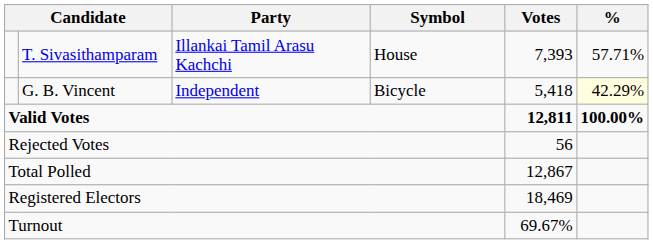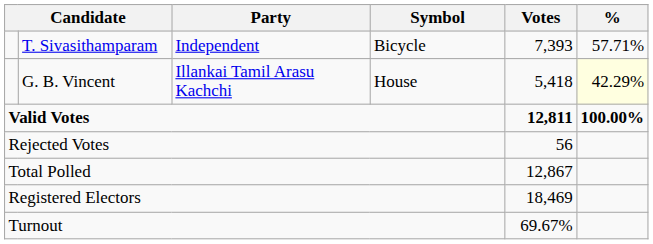 <table class="wikitable" border="1" style="text-align:right;">
 <tr>
 <th align=left colspan=2 width="180">Candidate</th>
 <th align=left width="180">Party</th>
 <th align=left width="120">Symbol</th>
 <th align=left width="60">Votes</th>
 <th align=left width="60">%</th>
 </tr>
 <tr>
 <td></td>
 <td align=left><a href='#'>T. Sivasithamparam</a></td>
-<td align=left><a href='#'>Illankai Tamil Arasu Kachchi</a></td>
-<td align=left>House</td>
+<td align=left><a href='#'>Independent</a></td>
+<td align=left>Bicycle</td>
 <td>7,393</td>
 <td>57.71%</td>
 </tr>
 <tr>
 <td bgcolor=> </td>
 <td align=left>G. B. Vincent</td>
-<td align=left><a href='#'>Independent</a></td>
-<td align=left>Bicycle</td>
+<td align=left><a href='#'>Illankai Tamil Arasu Kachchi</a></td>
+<td align=left>House</td>
 <td>5,418</td>
 <td style="background: lightyellow;">42.29%</td>
 </tr>
 <tr>
 <td align=left colspan=4><strong>Valid Votes</strong></td>
 <td><strong>12,811</strong></td>
 <td><strong>100.00%</strong></td>
 </tr>
 <tr>
 <td align=left colspan=4>Rejected Votes</td>
 <td>56</td>
 <td></td>
 </tr>
 <tr>
 <td align=left colspan=4>Total Polled</td>
 <td>12,867</td>
 <td></td>
 </tr>
 <tr>
 <td align=left colspan=4>Registered Electors</td>
 <td>18,469</td>
 <td></td>
 </tr>
 <tr>
 <td align=left colspan=4>Turnout</td>
 <td>69.67%</td>
 <td></td>
 </tr>
 </table>
